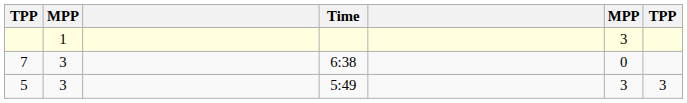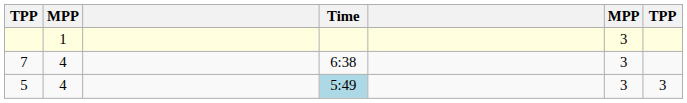 <table class="wikitable" style="text-align: center;" |>
 <tr>
 <th width="35">TPP</th>
 <th width="35">MPP</th>
 <th width="250"></th>
 <th width="45">Time</th>
 <th width="250"></th>
 <th width="35">MPP</th>
 <th width="35">TPP</th>
 </tr>
 <tr bgcolor=lightyellow>
 <td></td>
 <td>1</td>
 <td style="text-align:left;"><strong></strong></td>
 <td></td>
 <td style="text-align:left;"></td>
 <td>3</td>
 <td></td>
 </tr>
 <tr>
 <td>7</td>
-<td>3</td>
+<td>4</td>
 <td style="text-align:left;"></td>
 <td>6:38</td>
 <td style="text-align:left;"><strong></strong></td>
-<td>0</td>
+<td>3</td>
 <td></td>
 </tr>
 <tr>
 <td>5</td>
-<td>3</td>
+<td>4</td>
 <td style="text-align:left;"></td>
-<td>5:49</td>
+<td style="background: lightblue;">5:49</td>
 <td style="text-align:left;"></td>
 <td>3</td>
 <td>3</td>
 </tr>
 </table>
